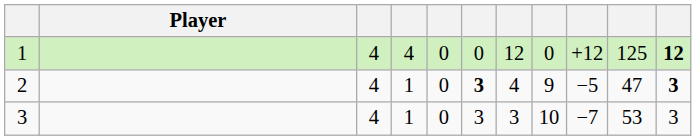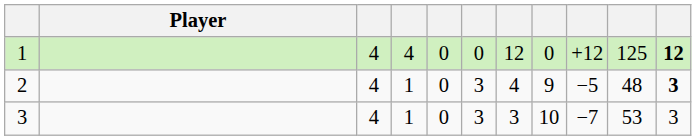 <table class="wikitable" style="text-align:center; margin: 1em auto 1em auto, align:left">
 <tr>
 <th width=20></th>
 <th width=240>Player</th>
 <th width=20></th>
 <th width=20></th>
 <th width=20></th>
 <th width=20></th>
 <th width=20></th>
 <th width=20></th>
 <th width=20></th>
 <th width=30></th>
 <th width=20></th>
 </tr>
 <tr style="background:#D0F0C0;">
 <td>1</td>
 <td align=left></td>
 <td>4</td>
 <td>4</td>
 <td>0</td>
 <td>0</td>
 <td>12</td>
 <td>0</td>
 <td>+12</td>
 <td>125</td>
 <td><strong>12</strong></td>
 </tr>
 <tr style=>
 <td>2</td>
 <td align=left></td>
 <td>4</td>
 <td>1</td>
 <td>0</td>
-<td><strong>3</strong></td>
+<td>3</td>
 <td>4</td>
 <td>9</td>
 <td>−5</td>
-<td>47</td>
+<td>48</td>
 <td><strong>3</strong></td>
 </tr>
 <tr style=>
 <td>3</td>
 <td align=left></td>
 <td>4</td>
 <td>1</td>
 <td>0</td>
 <td>3</td>
 <td>3</td>
 <td>10</td>
 <td>−7</td>
 <td>53</td>
 <td>3</td>
 </tr>
 </table>
